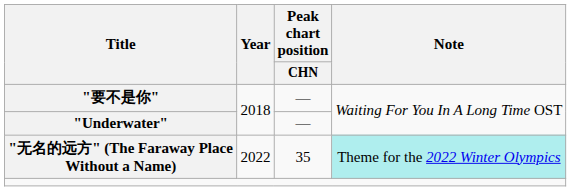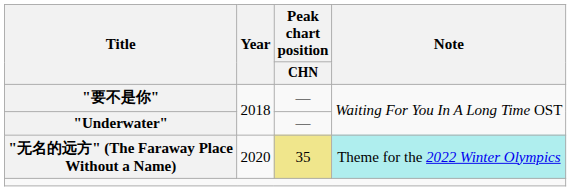 <table class="wikitable plainrowheaders" style="text-align:center;">
 <tr>
 <th rowspan="2" scope="col" style="width:15em">Title</th>
 <th rowspan="2" scope="col">Year</th>
 <th>Peak chart position</th>
 <th rowspan="2" scope="col">Note</th>
 </tr>
 <tr>
 <th scope="col" style="width:3em;font-size:90%;">CHN<br></th>
 </tr>
 <tr>
 <th scope="row">"要不是你"</th>
 <td rowspan="2">2018</td>
 <td>—</td>
 <td rowspan="2"><em>Waiting For You In A Long Time</em> OST</td>
 </tr>
 <tr>
 <th scope="row">"Underwater"</th>
 <td>—</td>
 </tr>
 <tr>
 <th scope="row">"无名的远方" (The Faraway Place Without a Name)</th>
-<td>2022</td>
-<td>35</td>
+<td>2020</td>
+<td style="background: khaki;">35</td>
 <td style="background: paleturquoise;">Theme for the <em><a href='#'>2022 Winter Olympics</a></em></td>
 </tr>
 <tr>
 <td colspan="4"></td>
 </tr>
 </table>
